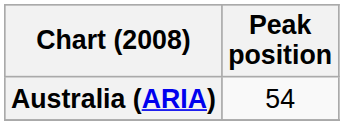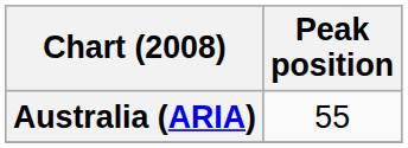 <table class="wikitable sortable plainrowheaders">
 <tr>
 <th scope="col">Chart (2008)</th>
 <th scope="col">Peak<br>position</th>
 </tr>
 <tr>
 <th scope="row">Australia (<a href='#'>ARIA</a>)</th>
-<td align="center">54</td>
+<td align="center">55</td>
 </tr>
 <tr>
 </tr>
 <tr>
 </tr>
 <tr>
 </tr>
 <tr>
 </tr>
 <tr>
 </tr>
 <tr>
 </tr>
 <tr>
 </tr>
 <tr>
 </tr>
 <tr>
 </tr>
 </table>
